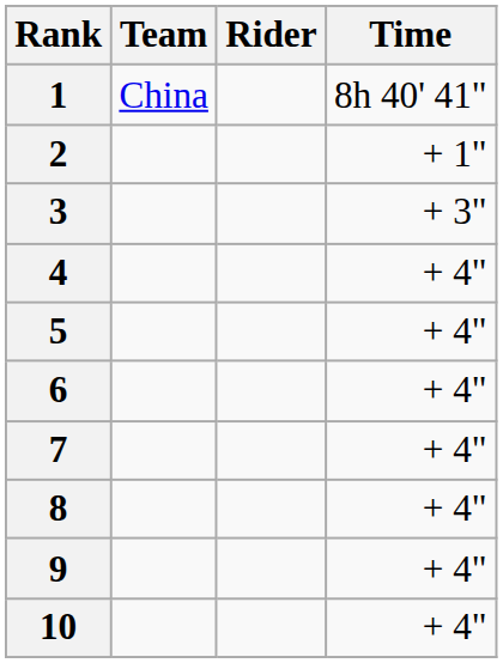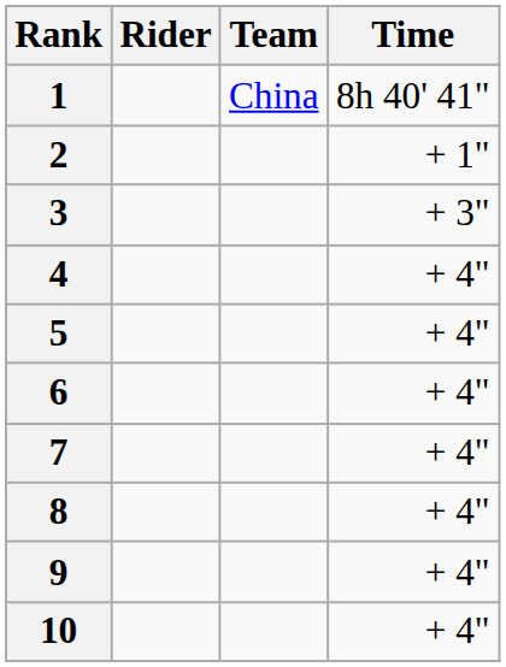 <table class="wikitable" margin-bottom:0;">
 <tr>
 <th scope="col">Rank</th>
+<th scope="col">Rider</th>
 <th scope="col">Team</th>
-<th scope="col">Rider</th>
 <th scope="col">Time</th>
 </tr>
 <tr>
 <th scope="row">1</th>
+<td> </td>
 <td><a href='#'>China</a></td>
-<td> </td>
 <td align="right">8h 40' 41"</td>
 </tr>
 <tr>
 <th scope="row">2</th>
 <td></td>
 <td></td>
 <td align="right">+ 1"</td>
 </tr>
 <tr>
 <th scope="row">3</th>
 <td></td>
 <td></td>
 <td align="right">+ 3"</td>
 </tr>
 <tr>
 <th scope="row">4</th>
 <td></td>
 <td></td>
 <td align="right">+ 4"</td>
 </tr>
 <tr>
 <th scope="row">5</th>
 <td></td>
 <td></td>
 <td align="right">+ 4"</td>
 </tr>
 <tr>
 <th scope="row">6</th>
 <td></td>
 <td></td>
 <td align="right">+ 4"</td>
 </tr>
 <tr>
 <th scope="row">7</th>
 <td></td>
 <td></td>
 <td align="right">+ 4"</td>
 </tr>
 <tr>
 <th scope="row">8</th>
 <td></td>
 <td></td>
 <td align="right">+ 4"</td>
 </tr>
 <tr>
 <th scope="row">9</th>
 <td></td>
 <td></td>
 <td align="right">+ 4"</td>
 </tr>
 <tr>
 <th scope="row">10</th>
 <td></td>
 <td></td>
 <td align="right">+ 4"</td>
 </tr>
 </table>
